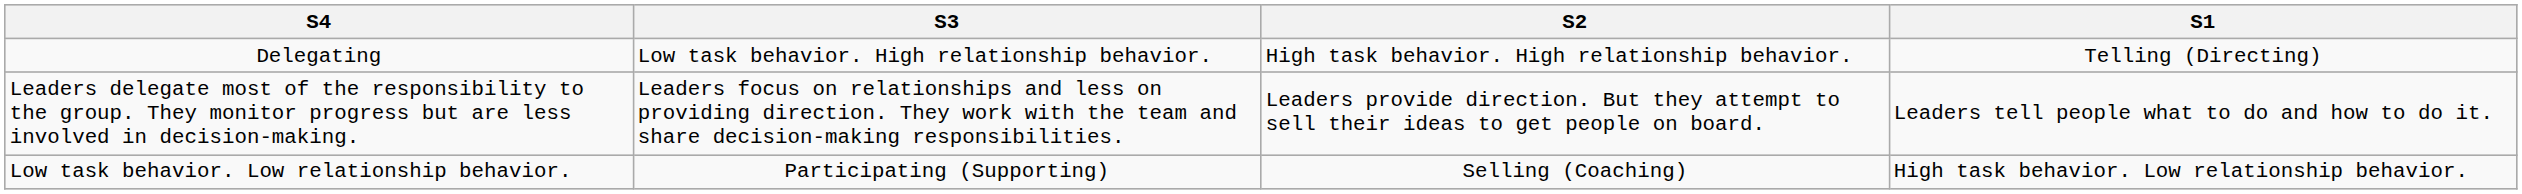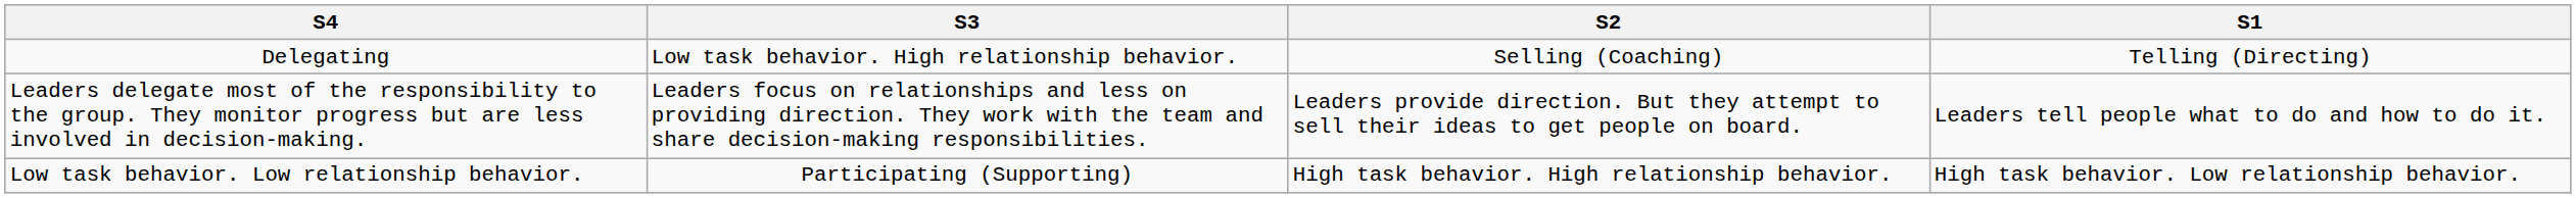 <table class="wikitable">
 <tr>
 <th width="25%" align="center">S4</th>
 <th width="25%" align="center">S3</th>
 <th width="25%" align="center">S2</th>
 <th width="25%" align="center">S1</th>
 </tr>
 <tr>
 <td align="center">Delegating</td>
 <td>Low task behavior. High relationship behavior.</td>
-<td>High task behavior. High relationship behavior.</td>
+<td align="center">Selling (Coaching)</td>
 <td align="center">Telling (Directing)</td>
 </tr>
 <tr>
 <td>Leaders delegate most of the responsibility to the group. They monitor progress but are less involved in decision-making.</td>
 <td>Leaders focus on relationships and less on providing direction. They work with the team and share decision-making responsibilities.</td>
 <td>Leaders provide direction. But they attempt to sell their ideas to get people on board.</td>
 <td>Leaders tell people what to do and how to do it.</td>
 </tr>
 <tr>
 <td>Low task behavior. Low relationship behavior.</td>
 <td align="center">Participating (Supporting)</td>
-<td align="center">Selling (Coaching)</td>
+<td>High task behavior. High relationship behavior.</td>
 <td>High task behavior. Low relationship behavior.</td>
 </tr>
 </table>
